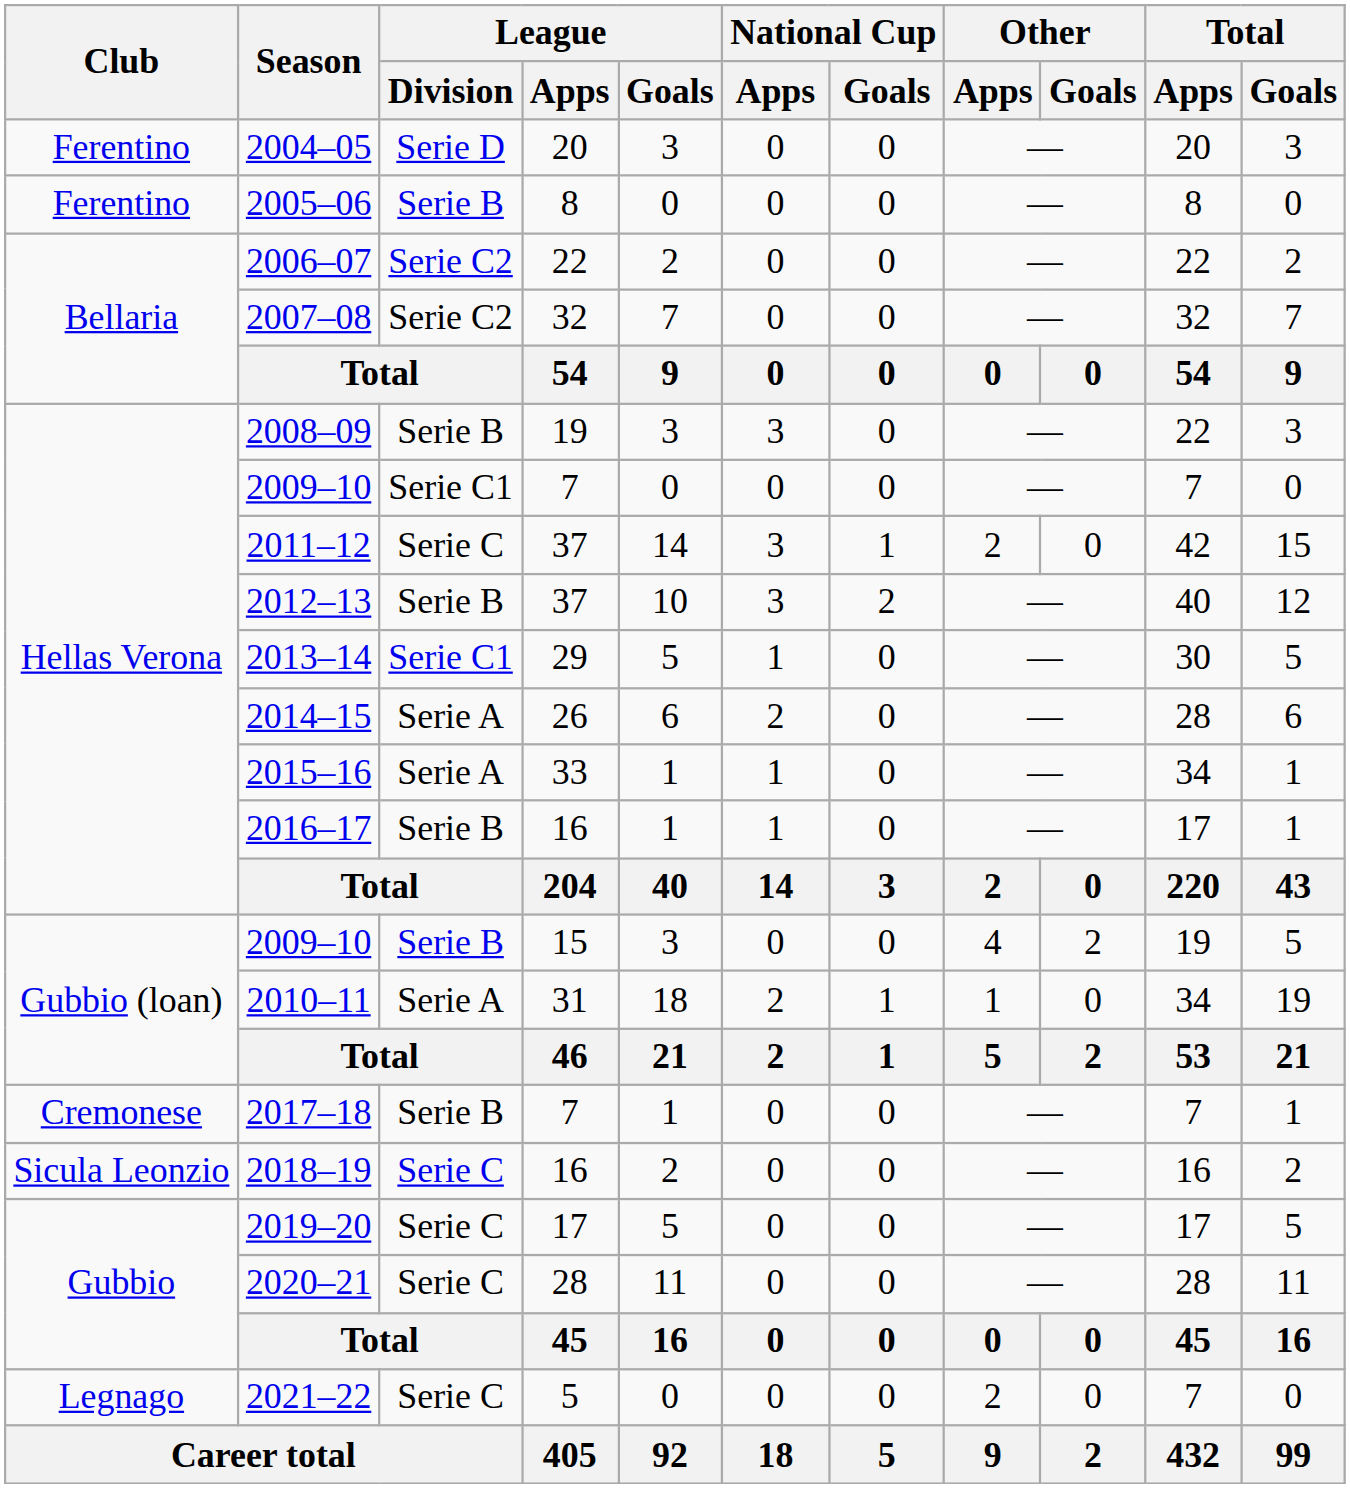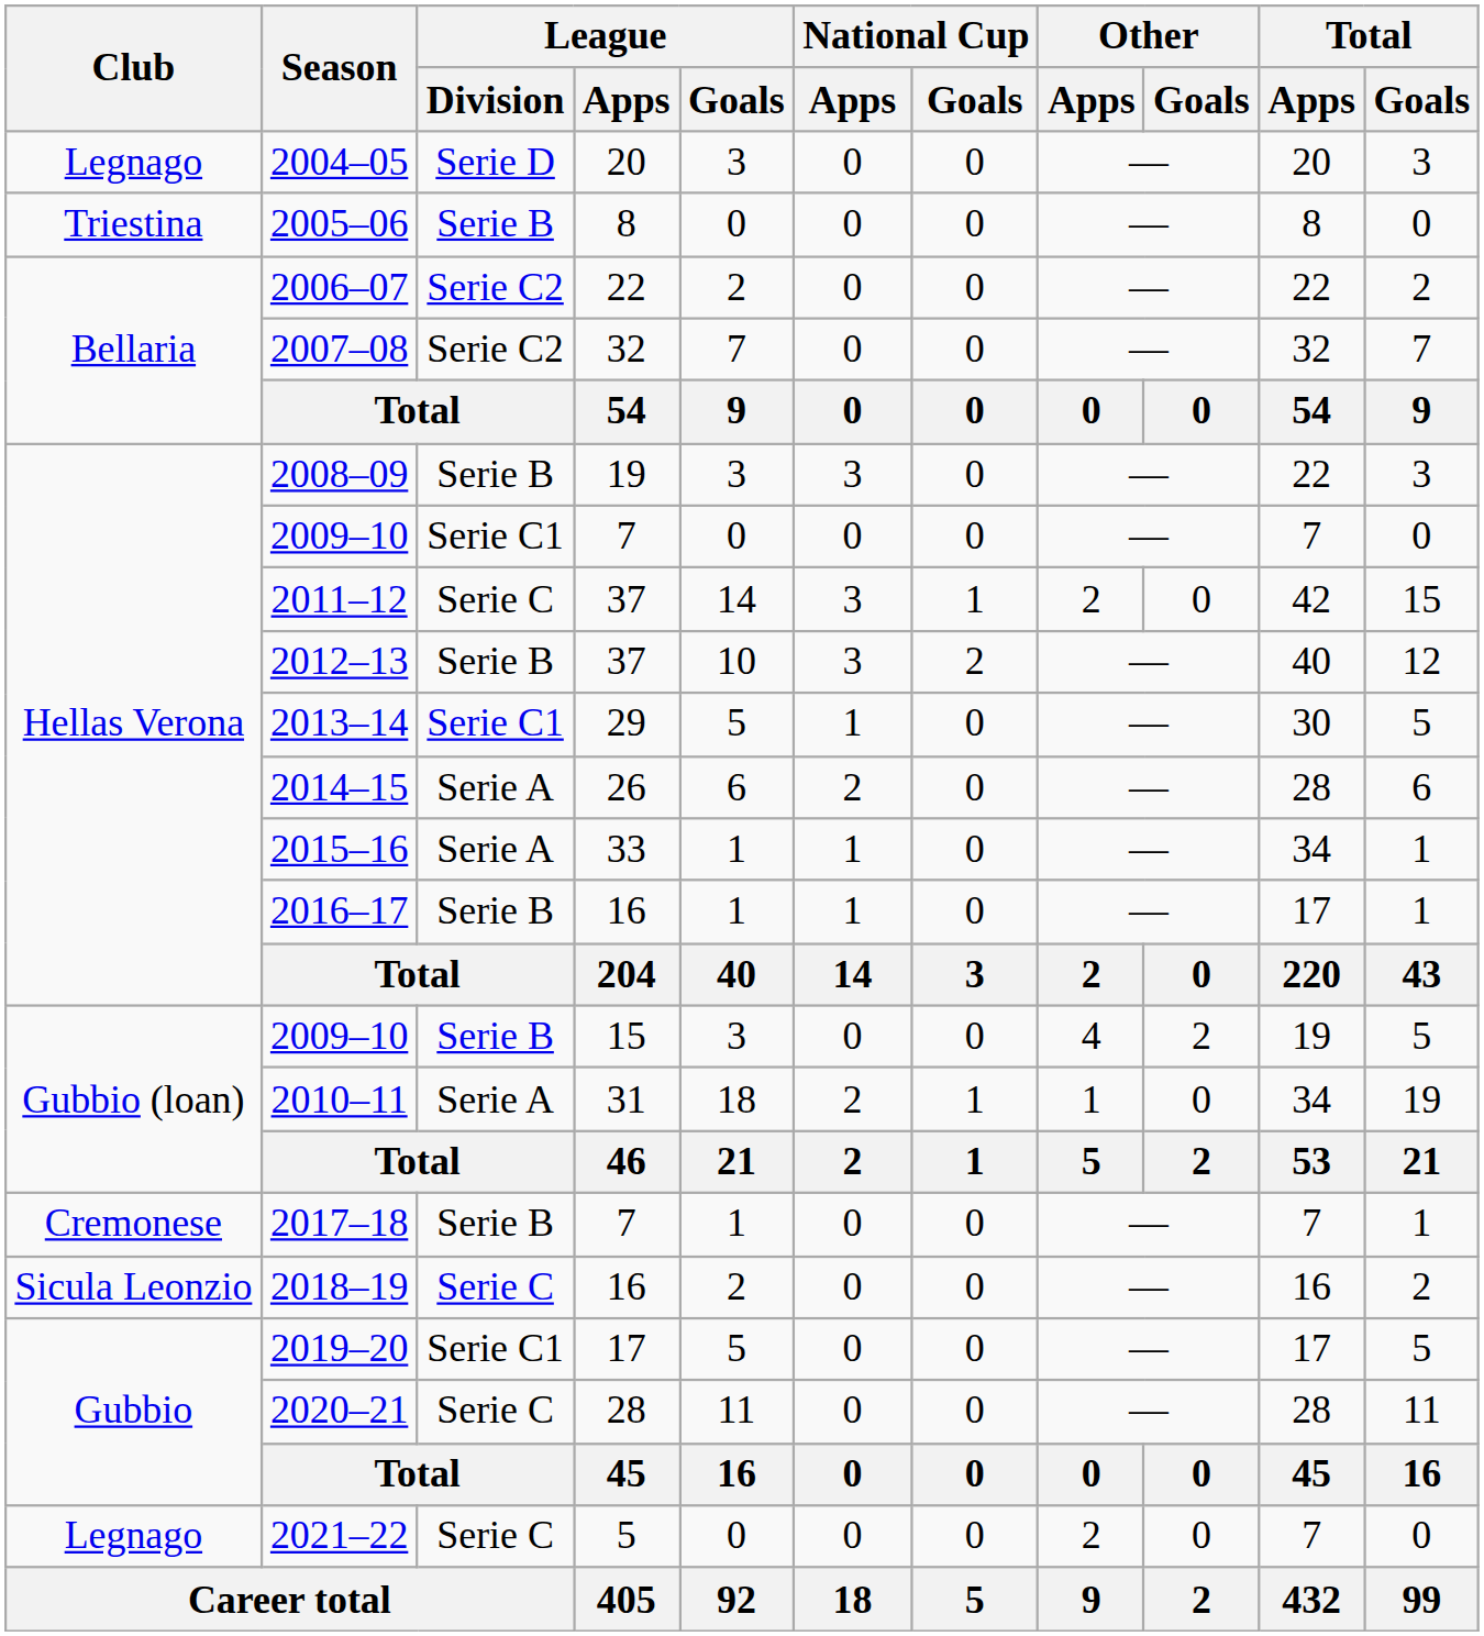 <table class="wikitable" style="text-align:center">
 <tr>
 <th rowspan="2">Club</th>
 <th rowspan="2">Season</th>
 <th colspan="3">League</th>
 <th colspan="2">National Cup</th>
 <th colspan="2">Other</th>
 <th colspan="2">Total</th>
 </tr>
 <tr>
 <th>Division</th>
 <th>Apps</th>
 <th>Goals</th>
 <th>Apps</th>
 <th>Goals</th>
 <th>Apps</th>
 <th>Goals</th>
 <th>Apps</th>
 <th>Goals</th>
 </tr>
 <tr>
-<td><a href='#'>Ferentino</a></td>
+<td><a href='#'>Legnago</a></td>
 <td><a href='#'>2004–05</a></td>
 <td><a href='#'>Serie D</a></td>
 <td>20</td>
 <td>3</td>
 <td>0</td>
 <td>0</td>
 <td colspan="2">—</td>
 <td>20</td>
 <td>3</td>
 </tr>
 <tr>
-<td><a href='#'>Ferentino</a></td>
+<td><a href='#'>Triestina</a></td>
 <td><a href='#'>2005–06</a></td>
 <td><a href='#'>Serie B</a></td>
 <td>8</td>
 <td>0</td>
 <td>0</td>
 <td>0</td>
 <td colspan="2">—</td>
 <td>8</td>
 <td>0</td>
 </tr>
 <tr>
 <td rowspan="3"><a href='#'>Bellaria</a></td>
 <td><a href='#'>2006–07</a></td>
 <td><a href='#'>Serie C2</a></td>
 <td>22</td>
 <td>2</td>
 <td>0</td>
 <td>0</td>
 <td colspan="2">—</td>
 <td>22</td>
 <td>2</td>
 </tr>
 <tr>
 <td><a href='#'>2007–08</a></td>
 <td>Serie C2</td>
 <td>32</td>
 <td>7</td>
 <td>0</td>
 <td>0</td>
 <td colspan="2">—</td>
 <td>32</td>
 <td>7</td>
 </tr>
 <tr>
 <th colspan="2">Total</th>
 <th>54</th>
 <th>9</th>
 <th>0</th>
 <th>0</th>
 <th>0</th>
 <th>0</th>
 <th>54</th>
 <th>9</th>
 </tr>
 <tr>
 <td rowspan="9"><a href='#'>Hellas Verona</a></td>
 <td><a href='#'>2008–09</a></td>
 <td>Serie B</td>
 <td>19</td>
 <td>3</td>
 <td>3</td>
 <td>0</td>
 <td colspan="2">—</td>
 <td>22</td>
 <td>3</td>
 </tr>
 <tr>
 <td><a href='#'>2009–10</a></td>
 <td>Serie C1</td>
 <td>7</td>
 <td>0</td>
 <td>0</td>
 <td>0</td>
 <td colspan="2">—</td>
 <td>7</td>
 <td>0</td>
 </tr>
 <tr>
 <td><a href='#'>2011–12</a></td>
 <td>Serie C</td>
 <td>37</td>
 <td>14</td>
 <td>3</td>
 <td>1</td>
 <td>2</td>
 <td>0</td>
 <td>42</td>
 <td>15</td>
 </tr>
 <tr>
 <td><a href='#'>2012–13</a></td>
 <td>Serie B</td>
 <td>37</td>
 <td>10</td>
 <td>3</td>
 <td>2</td>
 <td colspan="2">—</td>
 <td>40</td>
 <td>12</td>
 </tr>
 <tr>
 <td><a href='#'>2013–14</a></td>
 <td><a href='#'>Serie C1</a></td>
 <td>29</td>
 <td>5</td>
 <td>1</td>
 <td>0</td>
 <td colspan="2">—</td>
 <td>30</td>
 <td>5</td>
 </tr>
 <tr>
 <td><a href='#'>2014–15</a></td>
 <td>Serie A</td>
 <td>26</td>
 <td>6</td>
 <td>2</td>
 <td>0</td>
 <td colspan="2">—</td>
 <td>28</td>
 <td>6</td>
 </tr>
 <tr>
 <td><a href='#'>2015–16</a></td>
 <td>Serie A</td>
 <td>33</td>
 <td>1</td>
 <td>1</td>
 <td>0</td>
 <td colspan="2">—</td>
 <td>34</td>
 <td>1</td>
 </tr>
 <tr>
 <td><a href='#'>2016–17</a></td>
 <td>Serie B</td>
 <td>16</td>
 <td>1</td>
 <td>1</td>
 <td>0</td>
 <td colspan="2">—</td>
 <td>17</td>
 <td>1</td>
 </tr>
 <tr>
 <th colspan="2">Total</th>
 <th>204</th>
 <th>40</th>
 <th>14</th>
 <th>3</th>
 <th>2</th>
 <th>0</th>
 <th>220</th>
 <th>43</th>
 </tr>
 <tr>
 <td rowspan="3"><a href='#'>Gubbio</a> (loan)</td>
 <td><a href='#'>2009–10</a></td>
 <td><a href='#'>Serie B</a></td>
 <td>15</td>
 <td>3</td>
 <td>0</td>
 <td>0</td>
 <td>4</td>
 <td>2</td>
 <td>19</td>
 <td>5</td>
 </tr>
 <tr>
 <td><a href='#'>2010–11</a></td>
 <td>Serie A</td>
 <td>31</td>
 <td>18</td>
 <td>2</td>
 <td>1</td>
 <td>1</td>
 <td>0</td>
 <td>34</td>
 <td>19</td>
 </tr>
 <tr>
 <th colspan="2">Total</th>
 <th>46</th>
 <th>21</th>
 <th>2</th>
 <th>1</th>
 <th>5</th>
 <th>2</th>
 <th>53</th>
 <th>21</th>
 </tr>
 <tr>
 <td><a href='#'>Cremonese</a></td>
 <td><a href='#'>2017–18</a></td>
 <td>Serie B</td>
 <td>7</td>
 <td>1</td>
 <td>0</td>
 <td>0</td>
 <td colspan="2">—</td>
 <td>7</td>
 <td>1</td>
 </tr>
 <tr>
 <td><a href='#'>Sicula Leonzio</a></td>
 <td><a href='#'>2018–19</a></td>
 <td><a href='#'>Serie C</a></td>
 <td>16</td>
 <td>2</td>
 <td>0</td>
 <td>0</td>
 <td colspan="2">—</td>
 <td>16</td>
 <td>2</td>
 </tr>
 <tr>
 <td rowspan="3"><a href='#'>Gubbio</a></td>
 <td><a href='#'>2019–20</a></td>
-<td>Serie C</td>
+<td>Serie C1</td>
 <td>17</td>
 <td>5</td>
 <td>0</td>
 <td>0</td>
 <td colspan="2">—</td>
 <td>17</td>
 <td>5</td>
 </tr>
 <tr>
 <td><a href='#'>2020–21</a></td>
 <td>Serie C</td>
 <td>28</td>
 <td>11</td>
 <td>0</td>
 <td>0</td>
 <td colspan="2">—</td>
 <td>28</td>
 <td>11</td>
 </tr>
 <tr>
 <th colspan="2">Total</th>
 <th>45</th>
 <th>16</th>
 <th>0</th>
 <th>0</th>
 <th>0</th>
 <th>0</th>
 <th>45</th>
 <th>16</th>
 </tr>
 <tr>
 <td><a href='#'>Legnago</a></td>
 <td><a href='#'>2021–22</a></td>
 <td>Serie C</td>
 <td>5</td>
 <td>0</td>
 <td>0</td>
 <td>0</td>
 <td>2</td>
 <td>0</td>
 <td>7</td>
 <td>0</td>
 </tr>
 <tr>
 <th colspan="3">Career total</th>
 <th>405</th>
 <th>92</th>
 <th>18</th>
 <th>5</th>
 <th>9</th>
 <th>2</th>
 <th>432</th>
 <th>99</th>
 </tr>
 </table>
